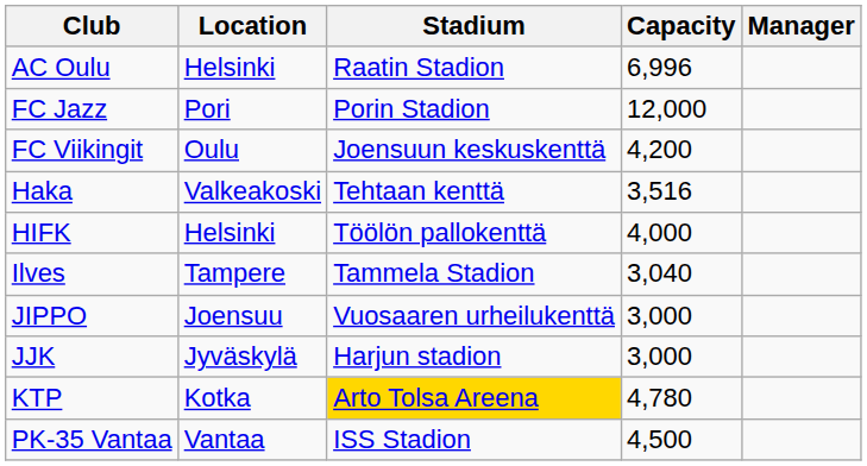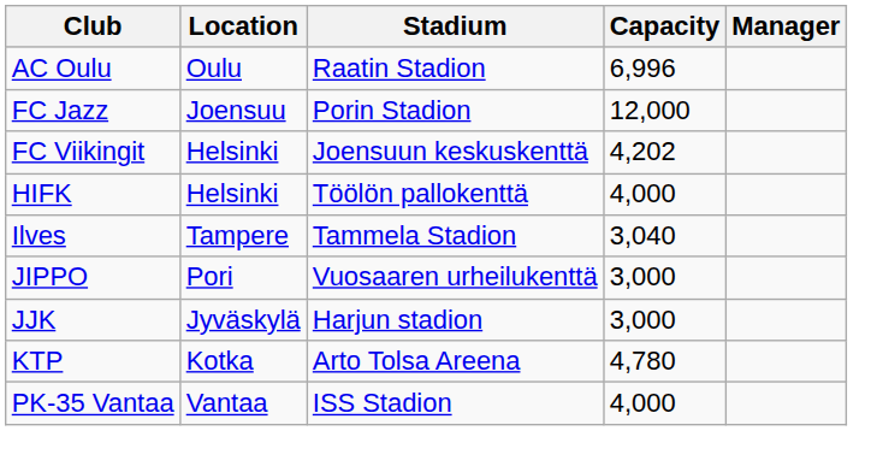 <table class="wikitable sortable">
 <tr>
 <th>Club</th>
 <th>Location</th>
 <th>Stadium</th>
 <th>Capacity</th>
 <th>Manager</th>
 </tr>
 <tr --->
 <td><a href='#'>AC Oulu</a></td>
-<td><a href='#'>Helsinki</a></td>
+<td><a href='#'>Oulu</a></td>
 <td><a href='#'>Raatin Stadion</a></td>
 <td>6,996</td>
 <td> </td>
 </tr>
 <tr --->
 <td><a href='#'>FC Jazz</a></td>
-<td><a href='#'>Pori</a></td>
+<td><a href='#'>Joensuu</a></td>
 <td><a href='#'>Porin Stadion</a></td>
 <td>12,000</td>
 <td> </td>
 </tr>
 <tr --->
 <td><a href='#'>FC Viikingit</a></td>
-<td><a href='#'>Oulu</a></td>
+<td><a href='#'>Helsinki</a></td>
 <td><a href='#'>Joensuun keskuskenttä</a></td>
-<td>4,200</td>
-<td> </td>
-</tr>
-<tr --->
-<td><a href='#'>Haka</a></td>
-<td><a href='#'>Valkeakoski</a></td>
-<td><a href='#'>Tehtaan kenttä</a></td>
-<td>3,516</td>
+<td>4,202</td>
 <td> </td>
 </tr>
 <tr --->
 <td><a href='#'>HIFK</a></td>
 <td><a href='#'>Helsinki</a></td>
 <td><a href='#'>Töölön pallokenttä</a></td>
 <td>4,000</td>
 <td> </td>
 </tr>
 <tr --->
 <td><a href='#'>Ilves</a></td>
 <td><a href='#'>Tampere</a></td>
 <td><a href='#'>Tammela Stadion</a></td>
 <td>3,040</td>
 <td> </td>
 </tr>
 <tr --->
 <td><a href='#'>JIPPO</a></td>
-<td><a href='#'>Joensuu</a></td>
+<td><a href='#'>Pori</a></td>
 <td><a href='#'>Vuosaaren urheilukenttä</a></td>
 <td>3,000</td>
 <td> </td>
 </tr>
 <tr --->
 <td><a href='#'>JJK</a></td>
 <td><a href='#'>Jyväskylä</a></td>
 <td><a href='#'>Harjun stadion</a></td>
 <td>3,000</td>
 <td> </td>
 </tr>
 <tr --->
 <td><a href='#'>KTP</a></td>
 <td><a href='#'>Kotka</a></td>
-<td style="background: gold;"><a href='#'>Arto Tolsa Areena</a></td>
+<td><a href='#'>Arto Tolsa Areena</a></td>
 <td>4,780</td>
 <td> </td>
 </tr>
 <tr --->
 <td><a href='#'>PK-35 Vantaa</a></td>
 <td><a href='#'>Vantaa</a></td>
 <td><a href='#'>ISS Stadion</a></td>
-<td>4,500</td>
+<td>4,000</td>
 <td> </td>
 </tr>
 </table>
